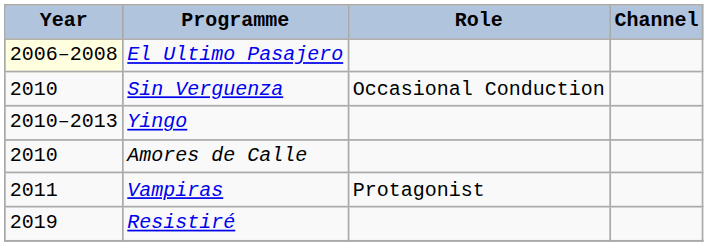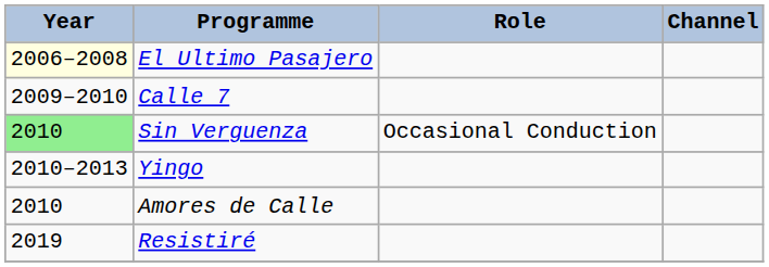 <table class="wikitable" style="font-size:90%;">
 <tr>
 <th style="background:#B0C4DE;">Year</th>
 <th style="background:#B0C4DE;">Programme</th>
 <th style="background:#B0C4DE;">Role</th>
 <th style="background:#B0C4DE;">Channel</th>
 </tr>
 <tr>
 <td style="background: lightyellow;">2006–2008</td>
 <td><em><a href='#'>El Ultimo Pasajero</a></em></td>
 <td></td>
 <td></td>
 </tr>
 <tr>
-<td>2010</td>
+<td>2009–2010</td>
+<td><em><a href='#'>Calle 7</a></em></td>
+<td></td>
+<td></td>
+</tr>
+<tr>
+<td style="background: lightgreen;">2010</td>
 <td><em><a href='#'>Sin Verguenza</a></em></td>
 <td>Occasional Conduction</td>
 <td></td>
 </tr>
 <tr>
 <td>2010–2013</td>
 <td><em><a href='#'>Yingo</a></em></td>
 <td></td>
 <td></td>
 </tr>
 <tr>
 <td>2010</td>
 <td><em>Amores de Calle</em></td>
 <td></td>
 </tr>
 <tr>
-<td>2011</td>
-<td><em><a href='#'>Vampiras</a></em></td>
-<td>Protagonist</td>
-<td></td>
-</tr>
-<tr>
 <td>2019</td>
 <td><em><a href='#'>Resistiré</a></em></td>
 <td></td>
 <td></td>
 </tr>
 <tr>
 </tr>
 </table>
